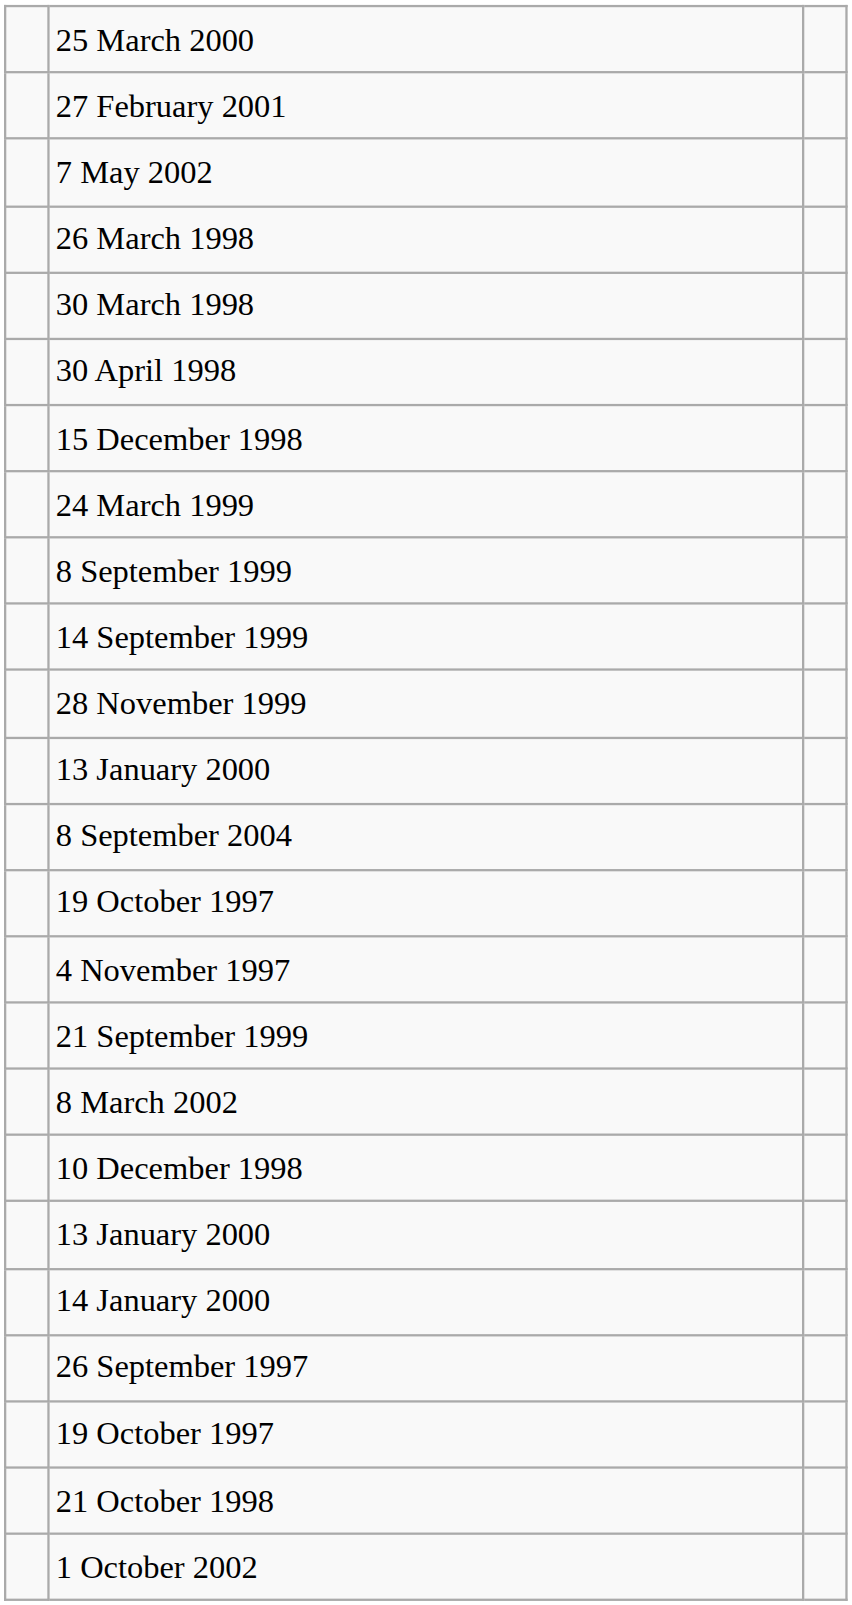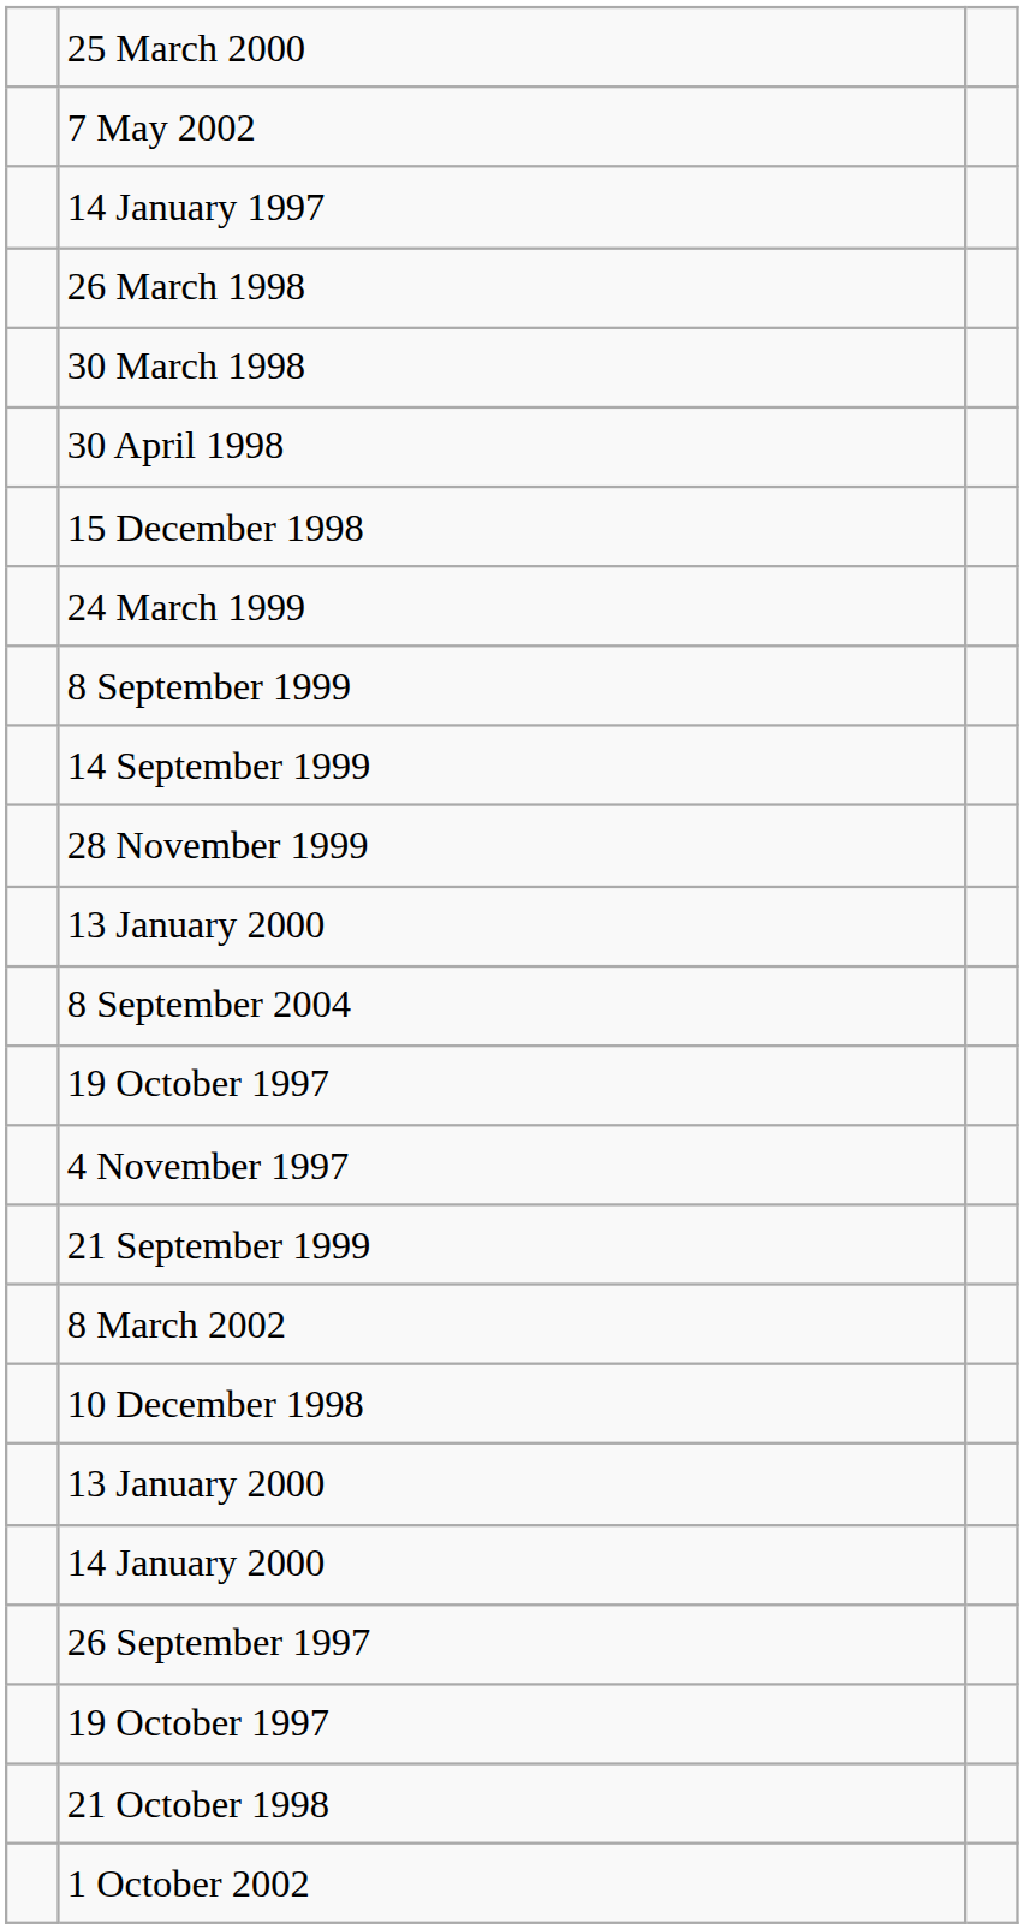 <table class="wikitable" style="font-size: 89%; float: left; width: 26em; margin-right: 1em; height: 700px">
 <tr>
 <td></td>
 <td>25 March 2000</td>
 <td></td>
 </tr>
 <tr>
 <td></td>
-<td>27 February 2001</td>
+<td>7 May 2002</td>
 <td></td>
 </tr>
 <tr>
 <td></td>
-<td>7 May 2002</td>
+<td>14 January 1997</td>
 <td></td>
 </tr>
 <tr>
 <td></td>
 <td>26 March 1998</td>
 <td></td>
 </tr>
 <tr>
 <td></td>
 <td>30 March 1998</td>
 <td></td>
 </tr>
 <tr>
 <td></td>
 <td>30 April 1998</td>
 <td></td>
 </tr>
 <tr>
 <td></td>
 <td>15 December 1998</td>
 <td></td>
 </tr>
 <tr>
 <td></td>
 <td>24 March 1999</td>
 <td></td>
 </tr>
 <tr>
 <td></td>
 <td>8 September 1999</td>
 <td></td>
 </tr>
 <tr>
 <td></td>
 <td>14 September 1999</td>
 <td></td>
 </tr>
 <tr>
 <td></td>
 <td>28 November 1999</td>
 <td></td>
 </tr>
 <tr>
 <td></td>
 <td>13 January 2000</td>
 <td></td>
 </tr>
 <tr>
 <td></td>
 <td>8 September 2004</td>
 <td></td>
 </tr>
 <tr>
 <td></td>
 <td>19 October 1997</td>
 <td></td>
 </tr>
 <tr>
 <td></td>
 <td>4 November 1997</td>
 <td></td>
 </tr>
 <tr>
 <td></td>
 <td>21 September 1999</td>
 <td></td>
 </tr>
 <tr>
 <td></td>
 <td>8 March 2002</td>
 <td></td>
 </tr>
 <tr>
 <td></td>
 <td>10 December 1998</td>
 <td></td>
 </tr>
 <tr>
 <td></td>
 <td>13 January 2000</td>
 <td></td>
 </tr>
 <tr>
 <td></td>
 <td>14 January 2000</td>
 <td></td>
 </tr>
 <tr>
 <td></td>
 <td>26 September 1997</td>
 <td></td>
 </tr>
 <tr>
 <td></td>
 <td>19 October 1997</td>
 <td></td>
 </tr>
 <tr>
 <td></td>
 <td>21 October 1998</td>
 <td></td>
 </tr>
 <tr>
 <td></td>
 <td>1 October 2002</td>
 <td></td>
 </tr>
 </table>
